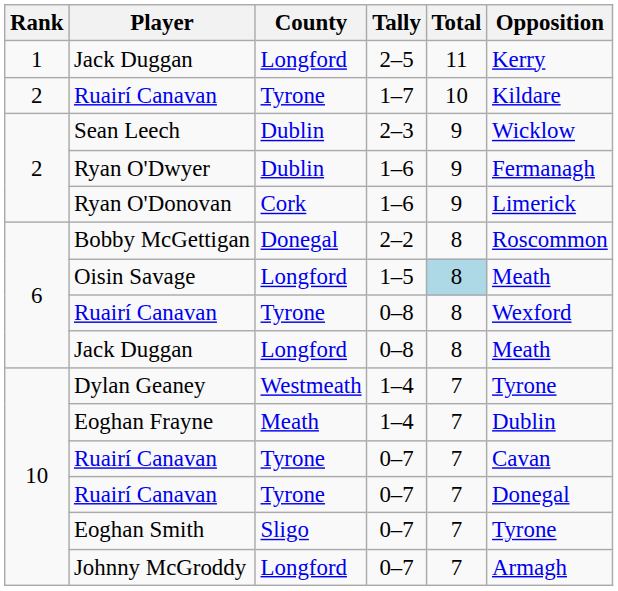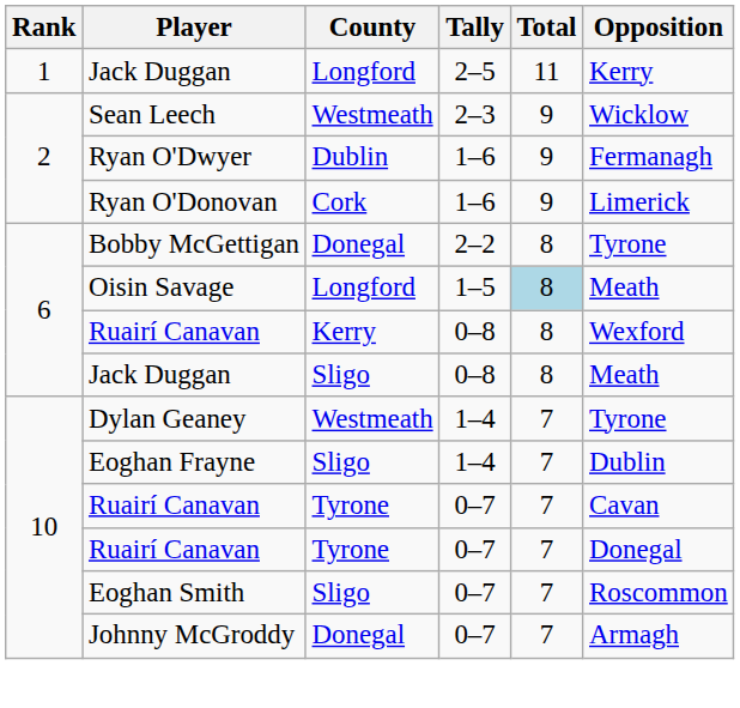 <table class="wikitable">
 <tr>
 <th>Rank</th>
 <th>Player</th>
 <th>County</th>
 <th>Tally</th>
 <th>Total</th>
 <th>Opposition</th>
 </tr>
 <tr>
 <td rowspan="1" style="text-align:center;">1</td>
 <td>Jack Duggan</td>
 <td><a href='#'>Longford</a></td>
 <td align=center>2–5</td>
 <td align=center>11</td>
 <td><a href='#'>Kerry</a></td>
 </tr>
 <tr>
-<td rowspan="1" style="text-align:center;">2</td>
-<td><a href='#'>Ruairí Canavan</a></td>
-<td><a href='#'>Tyrone</a></td>
-<td align=center>1–7</td>
-<td align=center>10</td>
-<td><a href='#'>Kildare</a></td>
-</tr>
-<tr>
 <td rowspan="3" style="text-align:center;">2</td>
 <td>Sean Leech</td>
-<td><a href='#'>Dublin</a></td>
+<td><a href='#'>Westmeath</a></td>
 <td align=center>2–3</td>
 <td align=center>9</td>
 <td><a href='#'>Wicklow</a></td>
 </tr>
 <tr>
 <td>Ryan O'Dwyer</td>
 <td><a href='#'>Dublin</a></td>
 <td align=center>1–6</td>
 <td align=center>9</td>
 <td><a href='#'>Fermanagh</a></td>
 </tr>
 <tr>
 <td>Ryan O'Donovan</td>
 <td><a href='#'>Cork</a></td>
 <td align=center>1–6</td>
 <td align=center>9</td>
 <td><a href='#'>Limerick</a></td>
 </tr>
 <tr>
 <td rowspan="4" style="text-align:center;">6</td>
 <td>Bobby McGettigan</td>
 <td><a href='#'>Donegal</a></td>
 <td align=center>2–2</td>
 <td align=center>8</td>
-<td><a href='#'>Roscommon</a></td>
+<td><a href='#'>Tyrone</a></td>
 </tr>
 <tr>
 <td>Oisin Savage</td>
 <td><a href='#'>Longford</a></td>
 <td align=center>1–5</td>
 <td align=center style="background: lightblue;">8</td>
 <td><a href='#'>Meath</a></td>
 </tr>
 <tr>
 <td><a href='#'>Ruairí Canavan</a></td>
-<td><a href='#'>Tyrone</a></td>
+<td><a href='#'>Kerry</a></td>
 <td align=center>0–8</td>
 <td align=center>8</td>
 <td><a href='#'>Wexford</a></td>
 </tr>
 <tr>
 <td>Jack Duggan</td>
-<td><a href='#'>Longford</a></td>
+<td><a href='#'>Sligo</a></td>
 <td align=center>0–8</td>
 <td align=center>8</td>
 <td><a href='#'>Meath</a></td>
 </tr>
 <tr>
 <td rowspan="6" style="text-align:center;">10</td>
 <td>Dylan Geaney</td>
 <td><a href='#'>Westmeath</a></td>
 <td align=center>1–4</td>
 <td align=center>7</td>
 <td><a href='#'>Tyrone</a></td>
 </tr>
 <tr>
 <td>Eoghan Frayne</td>
-<td><a href='#'>Meath</a></td>
+<td><a href='#'>Sligo</a></td>
 <td align=center>1–4</td>
 <td align=center>7</td>
 <td><a href='#'>Dublin</a></td>
 </tr>
 <tr>
 <td><a href='#'>Ruairí Canavan</a></td>
 <td><a href='#'>Tyrone</a></td>
 <td align=center>0–7</td>
 <td align=center>7</td>
 <td><a href='#'>Cavan</a></td>
 </tr>
 <tr>
 <td><a href='#'>Ruairí Canavan</a></td>
 <td><a href='#'>Tyrone</a></td>
 <td align=center>0–7</td>
 <td align=center>7</td>
 <td><a href='#'>Donegal</a></td>
 </tr>
 <tr>
 <td>Eoghan Smith</td>
 <td><a href='#'>Sligo</a></td>
 <td align=center>0–7</td>
 <td align=center>7</td>
-<td><a href='#'>Tyrone</a></td>
+<td><a href='#'>Roscommon</a></td>
 </tr>
 <tr>
 <td>Johnny McGroddy</td>
-<td><a href='#'>Longford</a></td>
+<td><a href='#'>Donegal</a></td>
 <td align=center>0–7</td>
 <td align=center>7</td>
 <td><a href='#'>Armagh</a></td>
 </tr>
 </table>
